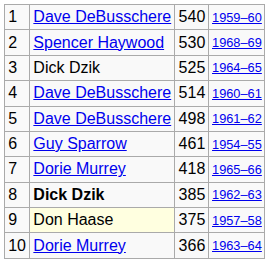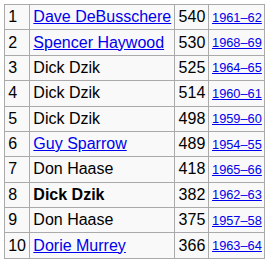 <table class="wikitable">
 <tr>
 </tr>
 <tr>
 <td>1</td>
 <td><a href='#'>Dave DeBusschere</a></td>
 <td>540</td>
-<td style="font-size:80%;"><a href='#'>1959–60</a></td>
+<td style="font-size:80%;"><a href='#'>1961–62</a></td>
 </tr>
 <tr>
 <td>2</td>
 <td><a href='#'>Spencer Haywood</a></td>
 <td>530</td>
 <td style="font-size:80%;"><a href='#'>1968–69</a></td>
 </tr>
 <tr>
 <td>3</td>
 <td>Dick Dzik</td>
 <td>525</td>
 <td style="font-size:80%;"><a href='#'>1964–65</a></td>
 </tr>
 <tr>
 <td>4</td>
-<td><a href='#'>Dave DeBusschere</a></td>
+<td>Dick Dzik</td>
 <td>514</td>
 <td style="font-size:80%;"><a href='#'>1960–61</a></td>
 </tr>
 <tr>
 <td>5</td>
-<td><a href='#'>Dave DeBusschere</a></td>
+<td>Dick Dzik</td>
 <td>498</td>
-<td style="font-size:80%;"><a href='#'>1961–62</a></td>
+<td style="font-size:80%;"><a href='#'>1959–60</a></td>
 </tr>
 <tr>
 <td>6</td>
 <td><a href='#'>Guy Sparrow</a></td>
-<td>461</td>
+<td>489</td>
 <td style="font-size:80%;"><a href='#'>1954–55</a></td>
 </tr>
 <tr>
 <td>7</td>
-<td><a href='#'>Dorie Murrey</a></td>
+<td>Don Haase</td>
 <td>418</td>
 <td style="font-size:80%;"><a href='#'>1965–66</a></td>
 </tr>
 <tr>
 <td>8</td>
 <td><strong>Dick Dzik</strong></td>
-<td>385</td>
+<td>382</td>
 <td style="font-size:80%;"><a href='#'>1962–63</a></td>
 </tr>
 <tr>
 <td>9</td>
-<td style="background: lightyellow;">Don Haase</td>
+<td>Don Haase</td>
 <td>375</td>
 <td style="font-size:80%;"><a href='#'>1957–58</a></td>
 </tr>
 <tr>
 <td>10</td>
 <td><a href='#'>Dorie Murrey</a></td>
 <td>366</td>
 <td style="font-size:80%;"><a href='#'>1963–64</a></td>
 </tr>
 </table>
